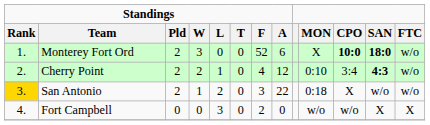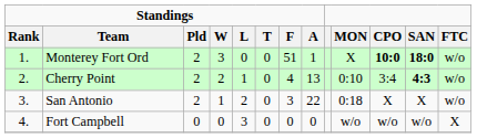 <table class="wikitable">
 <tr>
 <td colspan=8 align=center><strong>Standings</strong></td>
 <td colspan=6></td>
 </tr>
 <tr>
 <th bgcolor="#efefef">Rank</th>
 <th bgcolor="#efefef" width="160">Team</th>
 <th bgcolor="#efefef" width="20">Pld</th>
 <th bgcolor="#efefef" width="20">W</th>
 <th bgcolor="#efefef" width="20">L</th>
 <th bgcolor="#efefef" width="20">T</th>
 <th bgcolor="#efefef" width="20">F</th>
 <th bgcolor="#efefef" width="20">A</th>
 <th bgcolor="#efefef"></th>
 <th bgcolor="#efefef" width="20">MON</th>
 <th bgcolor="#efefef" width="20">CPO</th>
 <th bgcolor="#efefef" width="20">SAN</th>
 <th bgcolor="#efefef" width="20">FTC</th>
 </tr>
 <tr align=center bgcolor=#ccffcc>
 <td>1.</td>
 <td align=left>Monterey Fort Ord</td>
 <td>2</td>
 <td>3</td>
 <td>0</td>
 <td>0</td>
-<td>52</td>
-<td>6</td>
+<td>51</td>
+<td>1</td>
 <td></td>
 <td>X</td>
 <td><strong>10:0</strong></td>
 <td><strong>18:0</strong></td>
 <td>w/o</td>
 </tr>
 <tr align=center bgcolor=#ccffcc>
 <td>2.</td>
 <td align=left>Cherry Point</td>
 <td>2</td>
 <td>2</td>
 <td>1</td>
 <td>0</td>
 <td>4</td>
-<td>12</td>
+<td>13</td>
 <td></td>
 <td>0:10</td>
 <td>3:4</td>
 <td><strong>4:3</strong></td>
 <td>w/o</td>
 </tr>
 <tr align=center>
-<td style="background: gold;">3.</td>
+<td>3.</td>
 <td align=left>San Antonio</td>
 <td>2</td>
 <td>1</td>
 <td>2</td>
 <td>0</td>
 <td>3</td>
 <td>22</td>
 <td></td>
 <td>0:18</td>
 <td>X</td>
-<td>w/o</td>
+<td>X</td>
 <td>w/o</td>
 </tr>
 <tr align=center>
 <td>4.</td>
 <td align=left>Fort Campbell</td>
 <td>0</td>
 <td>0</td>
 <td>3</td>
 <td>0</td>
-<td>2</td>
+<td>0</td>
 <td>0</td>
 <td></td>
 <td>w/o</td>
 <td>w/o</td>
-<td>X</td>
+<td>w/o</td>
 <td>X</td>
 </tr>
 <tr align=center>
 </tr>
 </table>
